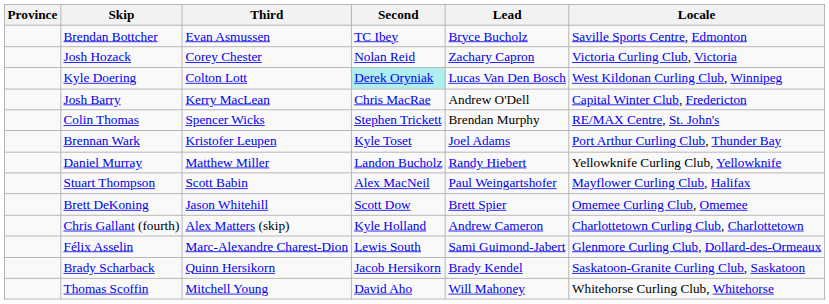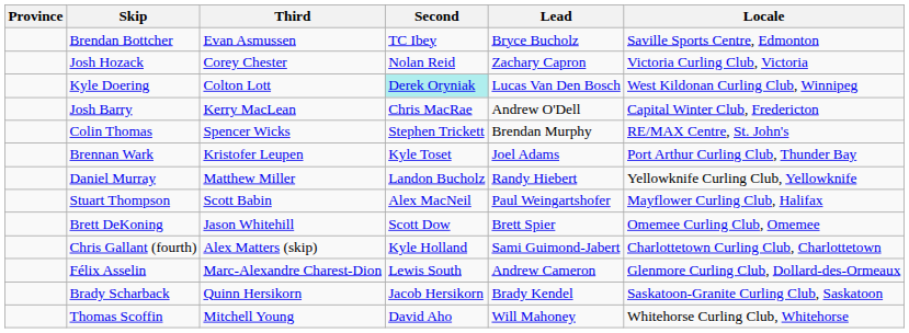 <table class="wikitable">
 <tr>
 <th>Province</th>
 <th>Skip</th>
 <th>Third</th>
 <th>Second</th>
 <th>Lead</th>
 <th>Locale</th>
 </tr>
 <tr>
 <td></td>
 <td><a href='#'>Brendan Bottcher</a></td>
 <td><a href='#'>Evan Asmussen</a></td>
 <td><a href='#'>TC Ibey</a></td>
 <td><a href='#'>Bryce Bucholz</a></td>
 <td><a href='#'>Saville Sports Centre</a>, <a href='#'>Edmonton</a></td>
 </tr>
 <tr>
 <td></td>
 <td><a href='#'>Josh Hozack</a></td>
 <td><a href='#'>Corey Chester</a></td>
 <td><a href='#'>Nolan Reid</a></td>
 <td><a href='#'>Zachary Capron</a></td>
 <td><a href='#'>Victoria Curling Club</a>, <a href='#'>Victoria</a></td>
 </tr>
 <tr>
 <td></td>
 <td><a href='#'>Kyle Doering</a></td>
 <td><a href='#'>Colton Lott</a></td>
 <td style="background: paleturquoise;"><a href='#'>Derek Oryniak</a></td>
 <td><a href='#'>Lucas Van Den Bosch</a></td>
 <td><a href='#'>West Kildonan Curling Club</a>, <a href='#'>Winnipeg</a></td>
 </tr>
 <tr>
 <td></td>
 <td><a href='#'>Josh Barry</a></td>
 <td><a href='#'>Kerry MacLean</a></td>
 <td><a href='#'>Chris MacRae</a></td>
 <td>Andrew O'Dell</td>
 <td><a href='#'>Capital Winter Club</a>, <a href='#'>Fredericton</a></td>
 </tr>
 <tr>
 <td></td>
 <td><a href='#'>Colin Thomas</a></td>
 <td><a href='#'>Spencer Wicks</a></td>
 <td><a href='#'>Stephen Trickett</a></td>
 <td>Brendan Murphy</td>
 <td><a href='#'>RE/MAX Centre</a>, <a href='#'>St. John's</a></td>
 </tr>
 <tr>
 <td></td>
 <td><a href='#'>Brennan Wark</a></td>
 <td><a href='#'>Kristofer Leupen</a></td>
 <td><a href='#'>Kyle Toset</a></td>
 <td><a href='#'>Joel Adams</a></td>
 <td><a href='#'>Port Arthur Curling Club</a>, <a href='#'>Thunder Bay</a></td>
 </tr>
 <tr>
 <td></td>
 <td><a href='#'>Daniel Murray</a></td>
 <td><a href='#'>Matthew Miller</a></td>
 <td><a href='#'>Landon Bucholz</a></td>
 <td><a href='#'>Randy Hiebert</a></td>
 <td>Yellowknife Curling Club, <a href='#'>Yellowknife</a></td>
 </tr>
 <tr>
 <td></td>
 <td><a href='#'>Stuart Thompson</a></td>
 <td><a href='#'>Scott Babin</a></td>
 <td><a href='#'>Alex MacNeil</a></td>
 <td><a href='#'>Paul Weingartshofer</a></td>
 <td><a href='#'>Mayflower Curling Club</a>, <a href='#'>Halifax</a></td>
 </tr>
 <tr>
 <td></td>
 <td><a href='#'>Brett DeKoning</a></td>
 <td><a href='#'>Jason Whitehill</a></td>
 <td><a href='#'>Scott Dow</a></td>
 <td><a href='#'>Brett Spier</a></td>
 <td><a href='#'>Omemee Curling Club</a>, <a href='#'>Omemee</a></td>
 </tr>
 <tr>
 <td></td>
 <td><a href='#'>Chris Gallant</a> (fourth)</td>
 <td><a href='#'>Alex Matters</a> (skip)</td>
 <td><a href='#'>Kyle Holland</a></td>
-<td><a href='#'>Andrew Cameron</a></td>
+<td><a href='#'>Sami Guimond-Jabert</a></td>
 <td><a href='#'>Charlottetown Curling Club</a>, <a href='#'>Charlottetown</a></td>
 </tr>
 <tr>
 <td></td>
 <td><a href='#'>Félix Asselin</a></td>
 <td><a href='#'>Marc-Alexandre Charest-Dion</a></td>
 <td><a href='#'>Lewis South</a></td>
-<td><a href='#'>Sami Guimond-Jabert</a></td>
+<td><a href='#'>Andrew Cameron</a></td>
 <td><a href='#'>Glenmore Curling Club</a>, <a href='#'>Dollard-des-Ormeaux</a></td>
 </tr>
 <tr>
 <td></td>
 <td><a href='#'>Brady Scharback</a></td>
 <td><a href='#'>Quinn Hersikorn</a></td>
 <td><a href='#'>Jacob Hersikorn</a></td>
 <td><a href='#'>Brady Kendel</a></td>
 <td><a href='#'>Saskatoon-Granite Curling Club</a>, <a href='#'>Saskatoon</a></td>
 </tr>
 <tr>
 <td></td>
 <td><a href='#'>Thomas Scoffin</a></td>
 <td><a href='#'>Mitchell Young</a></td>
 <td><a href='#'>David Aho</a></td>
 <td><a href='#'>Will Mahoney</a></td>
 <td>Whitehorse Curling Club, <a href='#'>Whitehorse</a></td>
 </tr>
 </table>
